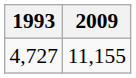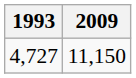 <table class="wikitable" border="1">
 <tr>
 <th>1993</th>
 <th>2009</th>
 </tr>
 <tr>
 <td>4,727</td>
-<td>11,155</td>
+<td>11,150</td>
 </tr>
 </table>
